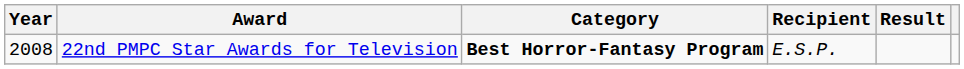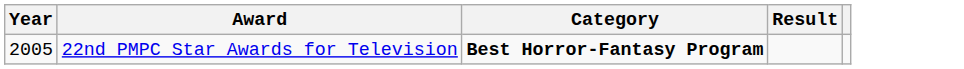 <table class="wikitable">
 <tr>
 <th>Year</th>
 <th>Award</th>
 <th>Category</th>
-<th>Recipient</th>
 <th>Result</th>
 <th></th>
 </tr>
 <tr>
-<td>2008</td>
+<td>2005</td>
 <td><a href='#'>22nd PMPC Star Awards for Television</a></td>
 <td><strong>Best Horror-Fantasy Program</strong></td>
-<td><em>E.S.P.</em></td>
 <td></td>
 <td></td>
 </tr>
 </table>
